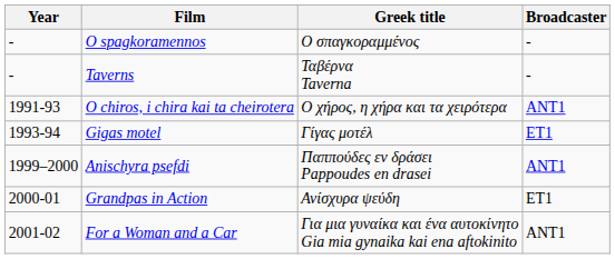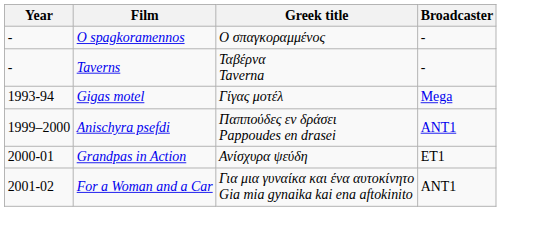 <table class="wikitable">
 <tr>
 <th>Year</th>
 <th>Film</th>
 <th>Greek title</th>
 <th>Broadcaster</th>
 </tr>
 <tr>
 <td>-</td>
 <td><em><a href='#'>O spagkoramennos</a></em></td>
 <td><em>Ο σπαγκοραμμένος</em></td>
 <td>-</td>
 </tr>
 <tr>
 <td>-</td>
 <td><em><a href='#'>Taverns</a></em></td>
 <td><em>Ταβέρνα</em><br><em>Taverna</em></td>
 <td>-</td>
 </tr>
 <tr>
-<td>1991-93</td>
-<td><em><a href='#'>O chiros, i chira kai ta cheirotera</a></em></td>
-<td><em>Ο χήρος, η χήρα και τα χειρότερα</em></td>
-<td><a href='#'>ANT1</a></td>
-</tr>
-<tr>
 <td>1993-94</td>
 <td><em><a href='#'>Gigas motel</a></em></td>
 <td><em>Γίγας μοτέλ</em></td>
-<td><a href='#'>ET1</a></td>
+<td><a href='#'>Mega</a></td>
 </tr>
 <tr>
 <td>1999–2000</td>
 <td><em><a href='#'>Anischyra psefdi</a></em></td>
 <td><em>Παππούδες εν δράσει</em><br><em>Pappoudes en drasei</em></td>
 <td><a href='#'>ANT1</a></td>
 </tr>
 <tr>
 <td>2000-01</td>
 <td><em><a href='#'>Grandpas in Action</a></em></td>
 <td><em>Ανίσχυρα ψεύδη</em></td>
 <td>ET1</td>
 </tr>
 <tr>
 <td>2001-02</td>
 <td><em><a href='#'>For a Woman and a Car</a></em></td>
 <td><em>Για μια γυναίκα και ένα αυτοκίνητο</em><br><em>Gia mia gynaika kai ena aftokinito</em></td>
 <td>ANT1</td>
 </tr>
 </table>
